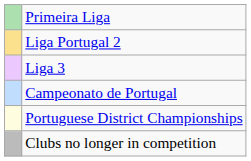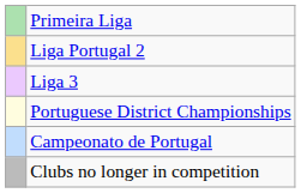 <table class="wikitable" style="text-align:left; font-size:95%;">
 <tr>
 <td style="width:10px; background:#ace1af;"></td>
 <td><a href='#'>Primeira Liga</a></td>
 </tr>
 <tr>
 <td style="width:10px; background:#fbe08d;"></td>
 <td><a href='#'>Liga Portugal 2</a></td>
 </tr>
 <tr>
 <td style="width:10px; background:#ebc9fe;"></td>
 <td><a href='#'>Liga 3</a></td>
 </tr>
 <tr>
+<td style="width:10px; background:#fffddf;"></td>
+<td><a href='#'>Portuguese District Championships</a></td>
+</tr>
+<tr>
 <td style="width:10px; background:#c1ddfd;"></td>
 <td><a href='#'>Campeonato de Portugal</a></td>
-</tr>
-<tr>
-<td style="width:10px; background:#fffddf;"></td>
-<td><a href='#'>Portuguese District Championships</a></td>
 </tr>
 <tr>
 <td style="width:10px; background:#bbb;"></td>
 <td>Clubs no longer in competition</td>
 </tr>
 </table>
